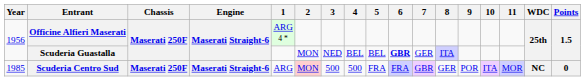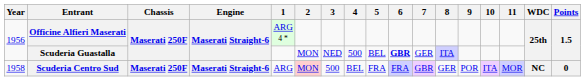 <table class="wikitable" style="text-align:center; font-size:90%">
 <tr>
 <th>Year</th>
 <th>Entrant</th>
 <th>Chassis</th>
 <th>Engine</th>
 <th>1</th>
 <th>2</th>
 <th>3</th>
 <th>4</th>
 <th>5</th>
 <th>6</th>
 <th>7</th>
 <th>8</th>
 <th>9</th>
 <th>10</th>
 <th>11</th>
 <th>WDC</th>
 <th><a href='#'>Points</a></th>
 </tr>
 <tr>
 <td rowspan=2><a href='#'>1956</a></td>
 <th><a href='#'>Officine Alfieri Maserati</a></th>
 <th rowspan=2><a href='#'>Maserati</a> <a href='#'>250F</a></th>
 <th rowspan=2><a href='#'>Maserati</a> <a href='#'>Straight-6</a></th>
 <td style="background:#DFFFDF;"><a href='#'>ARG</a><br><small>4 *</small></td>
 <td></td>
 <td></td>
 <td></td>
 <td></td>
 <td></td>
 <td></td>
 <td></td>
 <td></td>
 <td></td>
 <td></td>
 <th rowspan=2>25th</th>
 <th rowspan=2>1.5</th>
 </tr>
 <tr>
 <th>Scuderia Guastalla</th>
 <td></td>
 <td><a href='#'>MON</a></td>
 <td><a href='#'>NED</a></td>
-<td><a href='#'>BEL</a></td>
+<td><a href='#'>500</a></td>
 <td><a href='#'>BEL</a></td>
 <td><strong><a href='#'>GBR</a></strong></td>
 <td><a href='#'>GER</a></td>
 <td style="background:#CFCFFF;"><a href='#'>ITA</a><br></td>
 <td></td>
 <td></td>
 <td></td>
 </tr>
 <tr>
-<td><a href='#'>1985</a></td>
+<td><a href='#'>1958</a></td>
 <th><a href='#'>Scuderia Centro Sud</a></th>
 <th><a href='#'>Maserati</a> <a href='#'>250F</a></th>
 <th><a href='#'>Maserati</a> <a href='#'>Straight-6</a></th>
 <td><a href='#'>ARG</a></td>
 <td style="background:#FFCFCF;"><a href='#'>MON</a><br></td>
 <td><a href='#'>500</a></td>
-<td><a href='#'>500</a></td>
+<td><a href='#'>BEL</a></td>
 <td><a href='#'>FRA</a></td>
 <td style="background:#CFCFFF;"><a href='#'>FRA</a><br></td>
 <td style="background:#EFCFFF;"><a href='#'>GBR</a><br></td>
 <td><a href='#'>GER</a></td>
 <td><a href='#'>POR</a></td>
 <td style="background:#EFCFFF;"><a href='#'>ITA</a><br></td>
 <td style="background:#CFCFFF;"><a href='#'>MOR</a><br></td>
 <th>NC</th>
 <th>0</th>
 </tr>
 </table>
